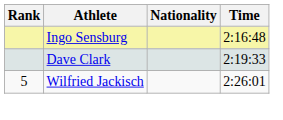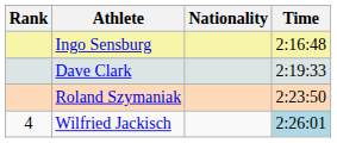 <table class="wikitable sortable">
 <tr>
 <th>Rank</th>
 <th>Athlete</th>
 <th>Nationality</th>
 <th>Time</th>
 </tr>
 <tr bgcolor=#F7F6A8>
 <td align=center></td>
 <td><a href='#'>Ingo Sensburg</a></td>
 <td></td>
 <td>2:16:48</td>
 </tr>
 <tr bgcolor=#DCE5E5>
 <td align=center></td>
 <td><a href='#'>Dave Clark</a></td>
 <td></td>
 <td>2:19:33</td>
 </tr>
+<tr bgcolor=#FFDAB9>
+<td align=center></td>
+<td><a href='#'>Roland Szymaniak</a></td>
+<td></td>
+<td>2:23:50</td>
+</tr>
 <tr>
-<td align=center>5</td>
+<td align=center>4</td>
 <td><a href='#'>Wilfried Jackisch</a></td>
 <td></td>
-<td>2:26:01</td>
+<td style="background: lightblue;">2:26:01</td>
 </tr>
 </table>
